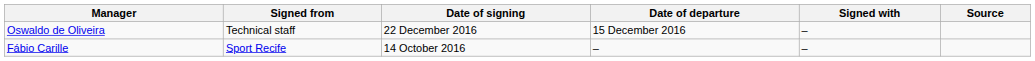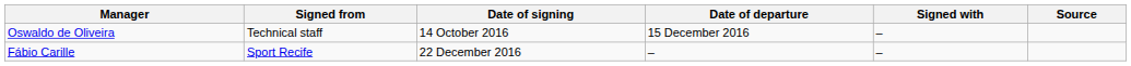 <table class="wikitable sortable" style="width:90%; text-align:center; font-size:95%; text-align:left;">
 <tr>
 <th>Manager</th>
 <th>Signed from</th>
 <th>Date of signing</th>
 <th>Date of departure</th>
 <th>Signed with</th>
 <th>Source</th>
 </tr>
 <tr>
 <td> <a href='#'>Oswaldo de Oliveira</a></td>
 <td>Technical staff</td>
-<td>22 December 2016</td>
+<td>14 October 2016</td>
 <td>15 December 2016</td>
 <td>–</td>
 <td></td>
 </tr>
 <tr>
 <td> <a href='#'>Fábio Carille</a></td>
 <td> <a href='#'>Sport Recife</a></td>
-<td>14 October 2016</td>
+<td>22 December 2016</td>
 <td>–</td>
 <td>–</td>
 <td></td>
 </tr>
 </table>
